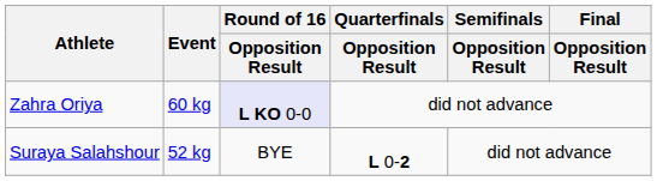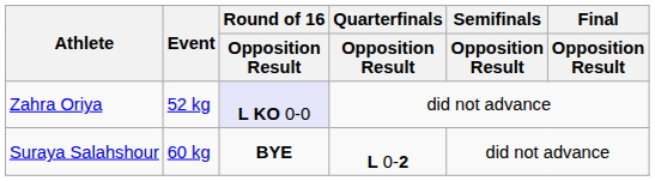 <table class="wikitable" border="1" style="font-size:90%">
 <tr>
 <th rowspan=2>Athlete</th>
 <th rowspan=2>Event</th>
 <th>Round of 16</th>
 <th>Quarterfinals</th>
 <th>Semifinals</th>
 <th>Final</th>
 </tr>
 <tr>
 <th>Opposition<br>Result</th>
 <th>Opposition<br>Result</th>
 <th>Opposition<br>Result</th>
 <th>Opposition<br>Result</th>
 </tr>
 <tr>
 <td><a href='#'>Zahra Oriya</a></td>
-<td><a href='#'>60 kg</a></td>
+<td><a href='#'>52 kg</a></td>
 <td align=center style="background: lavender;"><br><strong>L</strong> <strong>KO</strong> 0-0</td>
 <td align=center colspan="7">did not advance</td>
 </tr>
 <tr>
 <td><a href='#'>Suraya Salahshour</a></td>
-<td><a href='#'>52 kg</a></td>
-<td align=center>BYE</td>
+<td><a href='#'>60 kg</a></td>
+<td align=center><strong>BYE</strong></td>
 <td align=center><br><strong>L</strong> 0-<strong>2</strong></td>
 <td align=center colspan="7">did not advance</td>
 </tr>
 </table>
